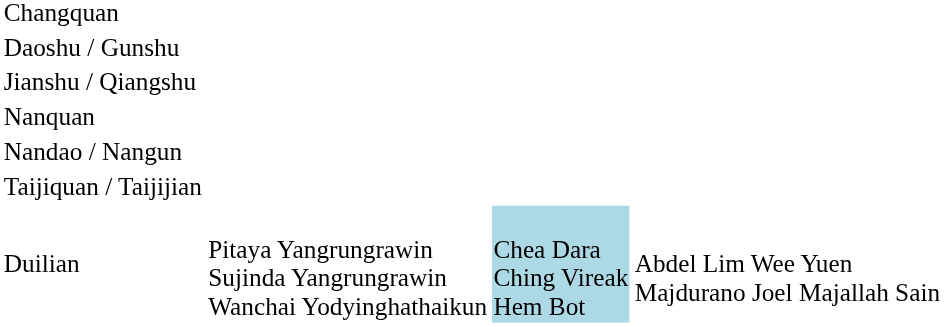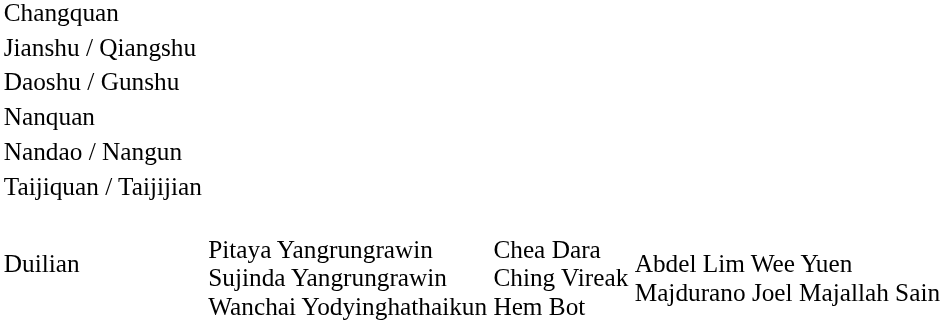 <table>
 <tr>
 <td>Changquan<br></td>
 <td></td>
 <td></td>
 <td></td>
 </tr>
 <tr>
-<td>Daoshu / Gunshu<br></td>
+<td>Jianshu / Qiangshu<br></td>
 <td></td>
 <td></td>
 <td></td>
 </tr>
 <tr>
-<td>Jianshu / Qiangshu<br></td>
+<td>Daoshu / Gunshu<br></td>
 <td></td>
 <td></td>
 <td></td>
 </tr>
 <tr>
 <td>Nanquan<br></td>
 <td></td>
 <td></td>
 <td></td>
 </tr>
 <tr>
 <td>Nandao / Nangun<br></td>
 <td></td>
 <td></td>
 <td></td>
 </tr>
 <tr>
 <td>Taijiquan / Taijijian<br></td>
 <td></td>
 <td></td>
 <td></td>
 </tr>
 <tr>
 <td>Duilian<br></td>
 <td><br>Pitaya Yangrungrawin<br>Sujinda Yangrungrawin<br>Wanchai Yodyinghathaikun</td>
-<td style="background: lightblue;"><br>Chea Dara<br>Ching Vireak<br>Hem Bot</td>
+<td><br>Chea Dara<br>Ching Vireak<br>Hem Bot</td>
 <td><br>Abdel Lim Wee Yuen<br>Majdurano Joel Majallah Sain</td>
 </tr>
 </table>
